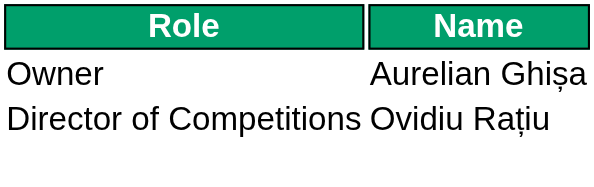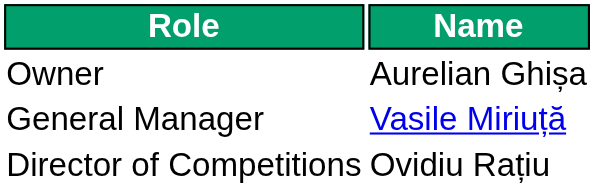 <table class="toccolours">
 <tr>
 <th style="background:#009F6B;color:#FFFFFF;border:1px solid #000000;">Role</th>
 <th style="background:#009F6B;color:#FFFFFF;border:1px solid #000000;">Name</th>
 </tr>
 <tr>
 <td>Owner</td>
 <td> Aurelian Ghișa</td>
 </tr>
 <tr>
+<td>General Manager</td>
+<td> <a href='#'>Vasile Miriuță</a></td>
+</tr>
+<tr>
 <td>Director of Competitions</td>
 <td> Ovidiu Rațiu</td>
 </tr>
 </table>
